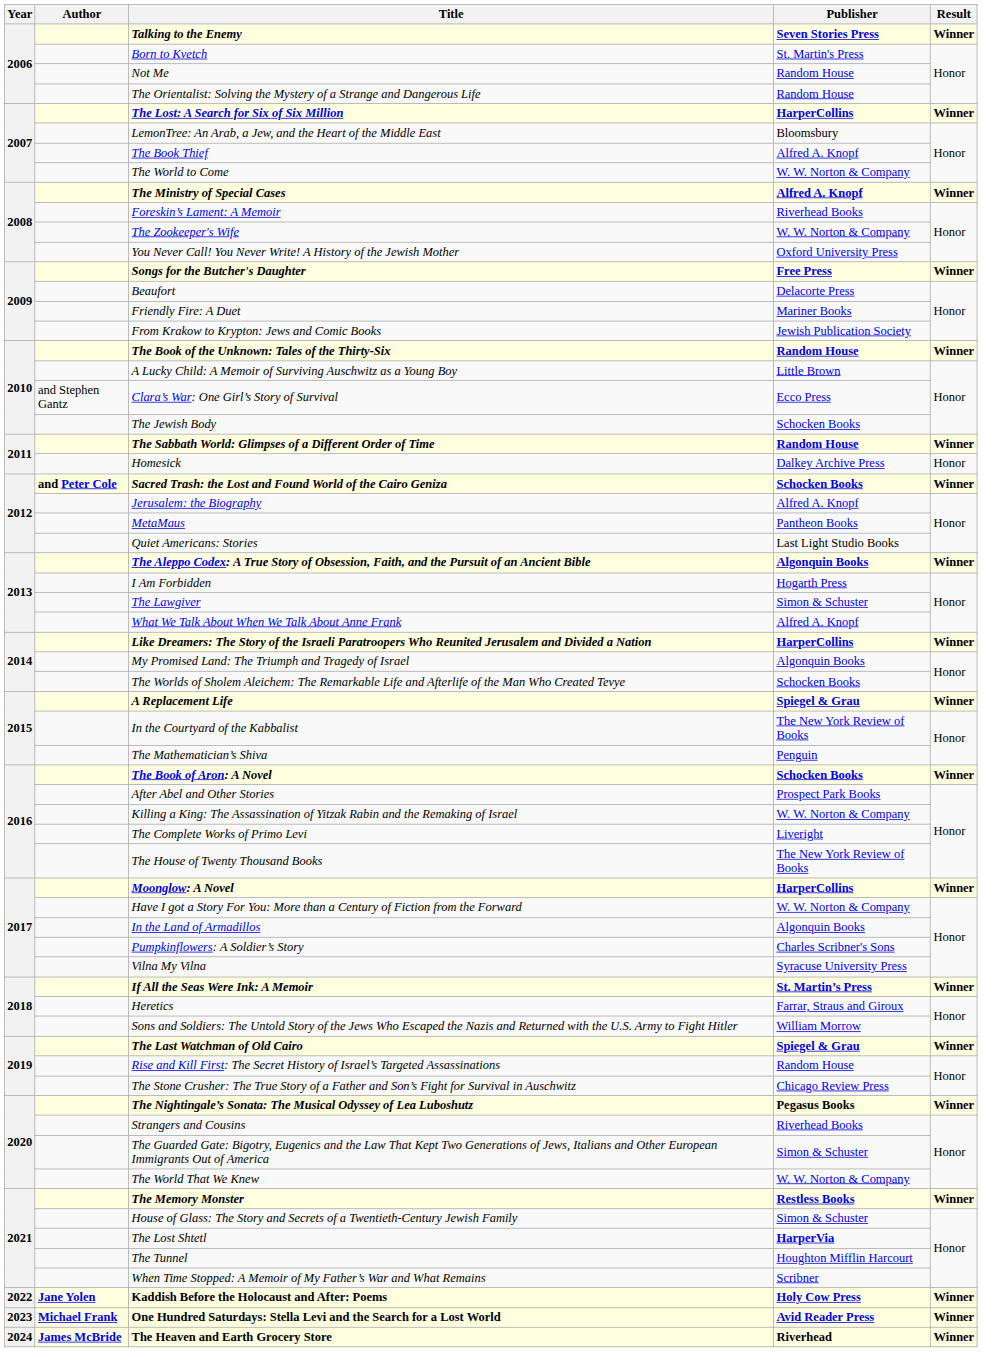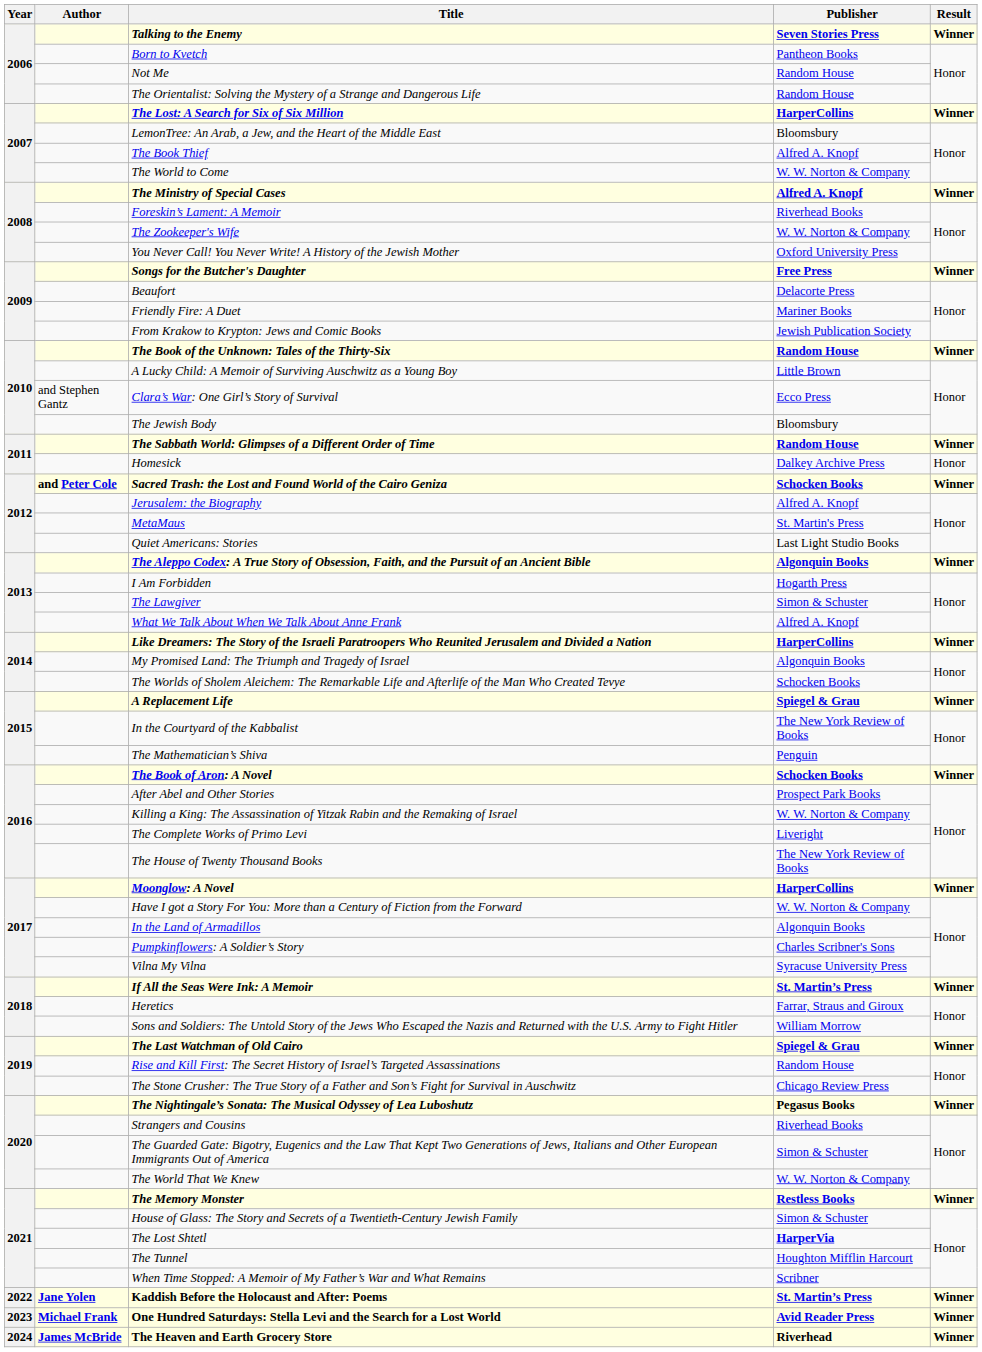 <table class="wikitable sortable">
 <tr>
 <th>Year</th>
 <th>Author</th>
 <th>Title</th>
 <th>Publisher</th>
 <th>Result</th>
 </tr>
 <tr style=background:lightyellow; color:black>
 <th rowspan="4">2006</th>
 <td><strong></strong></td>
 <td><strong><em>Talking to the Enemy</em></strong></td>
 <td><strong><a href='#'>Seven Stories Press</a></strong></td>
 <td><strong>Winner</strong></td>
 </tr>
 <tr>
 <td></td>
 <td><em><a href='#'>Born to Kvetch</a></em></td>
-<td><a href='#'>St. Martin's Press</a></td>
+<td><a href='#'>Pantheon Books</a></td>
 <td rowspan="3">Honor</td>
 </tr>
 <tr>
 <td></td>
 <td><em>Not Me</em></td>
 <td><a href='#'>Random House</a></td>
 </tr>
 <tr>
 <td></td>
 <td><em>The Orientalist: Solving the Mystery of a Strange and Dangerous Life</em></td>
 <td><a href='#'>Random House</a></td>
 </tr>
 <tr style=background:lightyellow; color:black>
 <th rowspan="4">2007</th>
 <td><strong></strong></td>
 <td><strong><em><a href='#'>The Lost: A Search for Six of Six Million</a></em></strong></td>
 <td><strong><a href='#'>HarperCollins</a></strong></td>
 <td><strong>Winner</strong></td>
 </tr>
 <tr>
 <td></td>
 <td><em>LemonTree: An Arab, a Jew, and the Heart of the Middle East</em></td>
 <td>Bloomsbury</td>
 <td rowspan="3">Honor</td>
 </tr>
 <tr>
 <td></td>
 <td><em><a href='#'>The Book Thief</a></em></td>
 <td><a href='#'>Alfred A. Knopf</a></td>
 </tr>
 <tr>
 <td></td>
 <td><em>The World to Come</em></td>
 <td><a href='#'>W. W. Norton & Company</a></td>
 </tr>
 <tr style="background:lightyellow;" color:black>
 <th rowspan="4">2008</th>
 <td><strong></strong></td>
 <td><strong><em>The Ministry of Special Cases</em></strong></td>
 <td><strong><a href='#'>Alfred A. Knopf</a></strong></td>
 <td><strong>Winner</strong></td>
 </tr>
 <tr>
 <td></td>
 <td><em><a href='#'>Foreskin’s Lament: A Memoir</a></em></td>
 <td><a href='#'>Riverhead Books</a></td>
 <td rowspan="3">Honor</td>
 </tr>
 <tr>
 <td></td>
 <td><em><a href='#'>The Zookeeper's Wife</a></em></td>
 <td><a href='#'>W. W. Norton & Company</a></td>
 </tr>
 <tr>
 <td></td>
 <td><em>You Never Call! You Never Write! A History of the Jewish Mother</em></td>
 <td><a href='#'>Oxford University Press</a></td>
 </tr>
 <tr style="background:lightyellow;" color:black>
 <th rowspan="4">2009</th>
 <td><strong></strong></td>
 <td><strong><em>Songs for the Butcher's Daughter</em></strong></td>
 <td><a href='#'><strong>Free Press</strong></a></td>
 <td><strong>Winner</strong></td>
 </tr>
 <tr>
 <td></td>
 <td><em>Beaufort</em></td>
 <td><a href='#'>Delacorte Press</a></td>
 <td rowspan="3">Honor</td>
 </tr>
 <tr>
 <td></td>
 <td><em>Friendly Fire: A Duet</em></td>
 <td><a href='#'>Mariner Books</a></td>
 </tr>
 <tr>
 <td></td>
 <td><em>From Krakow to Krypton: Jews and Comic Books</em></td>
 <td><a href='#'>Jewish Publication Society</a></td>
 </tr>
 <tr style="background:lightyellow;" color:black>
 <th rowspan="4">2010</th>
 <td><strong></strong></td>
 <td><strong><em>The Book of the Unknown: Tales of the Thirty-Six</em></strong></td>
 <td><strong><a href='#'>Random House</a></strong></td>
 <td><strong>Winner</strong></td>
 </tr>
 <tr>
 <td></td>
 <td><em>A Lucky Child: A Memoir of Surviving Auschwitz as a Young Boy</em></td>
 <td><a href='#'>Little Brown</a></td>
 <td rowspan="3">Honor</td>
 </tr>
 <tr>
 <td> and Stephen Gantz</td>
 <td><em><a href='#'>Clara’s War</a>: One Girl’s Story of Survival</em></td>
 <td><a href='#'>Ecco Press</a></td>
 </tr>
 <tr>
 <td></td>
 <td><em>The Jewish Body</em></td>
-<td><a href='#'>Schocken Books</a></td>
+<td>Bloomsbury</td>
 </tr>
 <tr style="background:lightyellow;" color:black>
 <th rowspan="2">2011</th>
 <td><strong></strong></td>
 <td><strong><em>The Sabbath World: Glimpses of a Different Order of Time</em></strong></td>
 <td><strong><a href='#'>Random House</a></strong></td>
 <td><strong>Winner</strong></td>
 </tr>
 <tr>
 <td></td>
 <td><em>Homesick</em></td>
 <td><a href='#'>Dalkey Archive Press</a></td>
 <td>Honor</td>
 </tr>
 <tr style="background:lightyellow;" color:black>
 <th rowspan="4">2012</th>
 <td><strong> and <a href='#'>Peter Cole</a></strong></td>
 <td><strong><em>Sacred Trash: the Lost and Found World of the Cairo Geniza</em></strong></td>
 <td><strong><a href='#'>Schocken Books</a></strong></td>
 <td><strong>Winner</strong></td>
 </tr>
 <tr>
 <td></td>
 <td><em><a href='#'>Jerusalem: the Biography</a></em></td>
 <td><a href='#'>Alfred A. Knopf</a></td>
 <td rowspan="3">Honor</td>
 </tr>
 <tr>
 <td></td>
 <td><em><a href='#'>MetaMaus</a></em></td>
-<td><a href='#'>Pantheon Books</a></td>
+<td><a href='#'>St. Martin's Press</a></td>
 </tr>
 <tr>
 <td></td>
 <td><em>Quiet Americans: Stories</em></td>
 <td>Last Light Studio Books</td>
 </tr>
 <tr style=background:lightyellow; color:black>
 <th rowspan="4">2013</th>
 <td><strong></strong></td>
 <td><strong><em><a href='#'>The Aleppo Codex</a>: A True Story of Obsession, Faith, and the Pursuit of an Ancient Bible</em></strong></td>
 <td><strong><a href='#'>Algonquin Books</a></strong></td>
 <td><strong>Winner</strong></td>
 </tr>
 <tr>
 <td></td>
 <td><em>I Am Forbidden</em></td>
 <td><a href='#'>Hogarth Press</a></td>
 <td rowspan="3">Honor</td>
 </tr>
 <tr>
 <td></td>
 <td><em><a href='#'>The Lawgiver</a></em></td>
 <td><a href='#'>Simon & Schuster</a></td>
 </tr>
 <tr>
 <td></td>
 <td><em><a href='#'>What We Talk About When We Talk About Anne Frank</a></em></td>
 <td><a href='#'>Alfred A. Knopf</a></td>
 </tr>
 <tr style=background:lightyellow; color:black>
 <th rowspan="3">2014</th>
 <td><strong></strong></td>
 <td><strong><em>Like Dreamers: The Story of the Israeli Paratroopers Who Reunited Jerusalem and Divided a Nation</em></strong></td>
 <td><strong><a href='#'>HarperCollins</a></strong></td>
 <td><strong>Winner</strong></td>
 </tr>
 <tr>
 <td></td>
 <td><em>My Promised Land: The Triumph and Tragedy of Israel</em></td>
 <td><a href='#'>Algonquin Books</a></td>
 <td rowspan="2">Honor</td>
 </tr>
 <tr>
 <td></td>
 <td><em>The Worlds of Sholem Aleichem: The Remarkable Life and Afterlife of the Man Who Created Tevye</em></td>
 <td><a href='#'>Schocken Books</a></td>
 </tr>
 <tr style=background:lightyellow; color:black>
 <th rowspan="3">2015</th>
 <td><strong></strong></td>
 <td><strong><em>A Replacement Life</em></strong></td>
 <td><strong><a href='#'>Spiegel & Grau</a></strong></td>
 <td><strong>Winner</strong></td>
 </tr>
 <tr>
 <td></td>
 <td><em>In the Courtyard of the Kabbalist</em></td>
 <td><a href='#'>The New York Review of Books</a></td>
 <td rowspan="2">Honor</td>
 </tr>
 <tr>
 <td></td>
 <td><em>The Mathematician’s Shiva</em></td>
 <td><a href='#'>Penguin</a></td>
 </tr>
 <tr style=background:lightyellow; color:black>
 <th rowspan="5">2016</th>
 <td><strong></strong></td>
 <td><strong><em><a href='#'>The Book of Aron</a>: A Novel</em></strong></td>
 <td><strong><a href='#'>Schocken Books</a></strong></td>
 <td><strong>Winner</strong></td>
 </tr>
 <tr>
 <td></td>
 <td><em>After Abel and Other Stories</em></td>
 <td><a href='#'>Prospect Park Books</a></td>
 <td rowspan="4">Honor</td>
 </tr>
 <tr>
 <td></td>
 <td><em>Killing a King: The Assassination of Yitzak Rabin and the Remaking of Israel</em></td>
 <td><a href='#'>W. W. Norton & Company</a></td>
 </tr>
 <tr>
 <td></td>
 <td><em>The Complete Works of Primo Levi</em></td>
 <td><a href='#'>Liveright</a></td>
 </tr>
 <tr>
 <td></td>
 <td><em>The House of Twenty Thousand Books</em></td>
 <td><a href='#'>The New York Review of Books</a></td>
 </tr>
 <tr style=background:lightyellow; color:black>
 <th rowspan="5">2017</th>
 <td><strong></strong></td>
 <td><strong><em><a href='#'>Moonglow</a>: A Novel</em></strong></td>
 <td><strong><a href='#'>HarperCollins</a></strong></td>
 <td><strong>Winner</strong></td>
 </tr>
 <tr>
 <td></td>
 <td><em>Have I got a Story For You: More than a Century of Fiction from the Forward</em></td>
 <td><a href='#'>W. W. Norton & Company</a></td>
 <td rowspan="4">Honor</td>
 </tr>
 <tr>
 <td></td>
 <td><em><a href='#'>In the Land of Armadillos</a></em></td>
 <td><a href='#'>Algonquin Books</a></td>
 </tr>
 <tr>
 <td></td>
 <td><em><a href='#'>Pumpkinflowers</a>: A Soldier’s Story</em></td>
 <td><a href='#'>Charles Scribner's Sons</a></td>
 </tr>
 <tr>
 <td></td>
 <td><em>Vilna My Vilna</em></td>
 <td><a href='#'>Syracuse University Press</a></td>
 </tr>
 <tr style=background:lightyellow; color:black>
 <th rowspan="3">2018</th>
 <td><strong></strong></td>
 <td><strong><em>If All the Seas Were Ink: A Memoir</em></strong></td>
 <td><a href='#'><strong>St. Martin’s Press</strong></a></td>
 <td><strong>Winner</strong></td>
 </tr>
 <tr>
 <td></td>
 <td><em>Heretics</em></td>
 <td><a href='#'>Farrar, Straus and Giroux</a></td>
 <td rowspan="2">Honor</td>
 </tr>
 <tr>
 <td></td>
 <td><em>Sons and Soldiers: The Untold Story of the Jews Who Escaped the Nazis and Returned with the U.S. Army to Fight Hitler</em></td>
 <td><a href='#'>William Morrow</a></td>
 </tr>
 <tr style=background:lightyellow; color:black>
 <th rowspan="3">2019</th>
 <td><strong></strong></td>
 <td><strong><em>The Last Watchman of Old Cairo</em></strong></td>
 <td><strong><a href='#'>Spiegel & Grau</a></strong></td>
 <td><strong>Winner</strong></td>
 </tr>
 <tr>
 <td></td>
 <td><em><a href='#'>Rise and Kill First</a>: The Secret History of Israel’s Targeted Assassinations</em></td>
 <td><a href='#'>Random House</a></td>
 <td rowspan="2">Honor</td>
 </tr>
 <tr>
 <td></td>
 <td><em>The Stone Crusher: The True Story of a Father and Son’s Fight for Survival in Auschwitz</em></td>
 <td><a href='#'>Chicago Review Press</a></td>
 </tr>
 <tr style=background:lightyellow; color:black>
 <th rowspan="4">2020</th>
 <td><strong></strong></td>
 <td><strong><em>The Nightingale’s Sonata: The Musical Odyssey of Lea Luboshutz</em></strong></td>
 <td><strong>Pegasus Books</strong></td>
 <td><strong>Winner</strong></td>
 </tr>
 <tr>
 <td></td>
 <td><em>Strangers and Cousins</em></td>
 <td><a href='#'>Riverhead Books</a></td>
 <td rowspan="3">Honor</td>
 </tr>
 <tr>
 <td></td>
 <td><em>The Guarded Gate: Bigotry, Eugenics and the Law That Kept Two Generations of Jews, Italians and Other European Immigrants Out of America</em></td>
 <td><a href='#'>Simon & Schuster</a></td>
 </tr>
 <tr>
 <td></td>
 <td><em>The World That We Knew</em></td>
 <td><a href='#'>W. W. Norton & Company</a></td>
 </tr>
 <tr style=background:lightyellow; color:black>
 <th rowspan="5">2021</th>
 <td><strong></strong></td>
 <td><strong><em>The Memory Monster</em></strong></td>
 <td><strong><a href='#'>Restless Books</a></strong></td>
 <td><strong>Winner</strong></td>
 </tr>
 <tr>
 <td></td>
 <td><em>House of Glass: The Story and Secrets of a Twentieth-Century Jewish Family</em></td>
 <td><a href='#'>Simon & Schuster</a></td>
 <td rowspan="4">Honor</td>
 </tr>
 <tr>
 <td></td>
 <td><em>The Lost Shtetl</em></td>
 <td><strong><a href='#'>HarperVia</a></strong></td>
 </tr>
 <tr>
 <td></td>
 <td><em>The Tunnel</em></td>
 <td><a href='#'>Houghton Mifflin Harcourt</a></td>
 </tr>
 <tr>
 <td></td>
 <td><em>When Time Stopped: A Memoir of My Father’s War and What Remains</em></td>
 <td><a href='#'>Scribner</a></td>
 </tr>
 <tr style=background:lightyellow; color:black>
 <th>2022</th>
 <td><strong><a href='#'>Jane Yolen</a></strong></td>
 <td><strong>Kaddish Before the Holocaust and After: Poems</strong></td>
-<td><a href='#'><strong>Holy Cow Press</strong></a></td>
+<td><a href='#'><strong>St. Martin’s Press</strong></a></td>
 <td><strong>Winner</strong></td>
 </tr>
 <tr style=background:lightyellow; color:black>
 <th>2023</th>
 <td><strong><a href='#'>Michael Frank</a></strong></td>
 <td><strong>One Hundred Saturdays: Stella Levi and the Search for a Lost World</strong></td>
 <td><strong><a href='#'>Avid Reader Press</a></strong></td>
 <td><strong>Winner</strong></td>
 </tr>
 <tr style=background:lightyellow; color:black>
 <th>2024</th>
 <td><strong><a href='#'>James McBride</a></strong></td>
 <td><strong>The Heaven and Earth Grocery Store</strong></td>
 <td><strong>Riverhead</strong></td>
 <td><strong>Winner</strong></td>
 </tr>
 </table>
